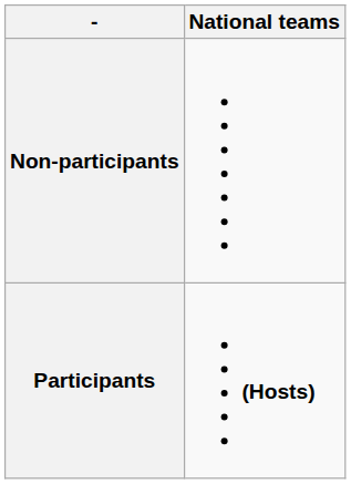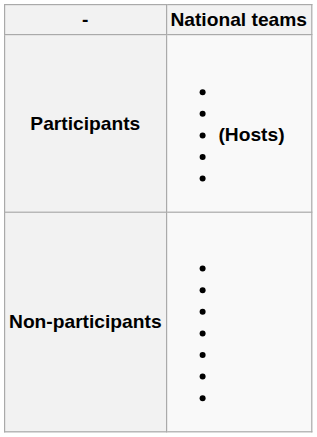 <table class="wikitable">
 <tr>
 <th>-</th>
 <th>National teams</th>
 </tr>
 <tr>
+<th>Participants</th>
+<td><br><ul><li></li><li></li><li><strong>(Hosts)</strong></li><li></li><li></li></ul></td>
+</tr>
+<tr>
 <th>Non-participants</th>
 <td><br><ul><li></li><li></li><li></li><li></li><li></li><li></li><li></li></ul></td>
 </tr>
-<tr>
-<th>Participants</th>
-<td><br><ul><li></li><li></li><li><strong>(Hosts)</strong></li><li></li><li></li></ul></td>
-</tr>
 </table>
